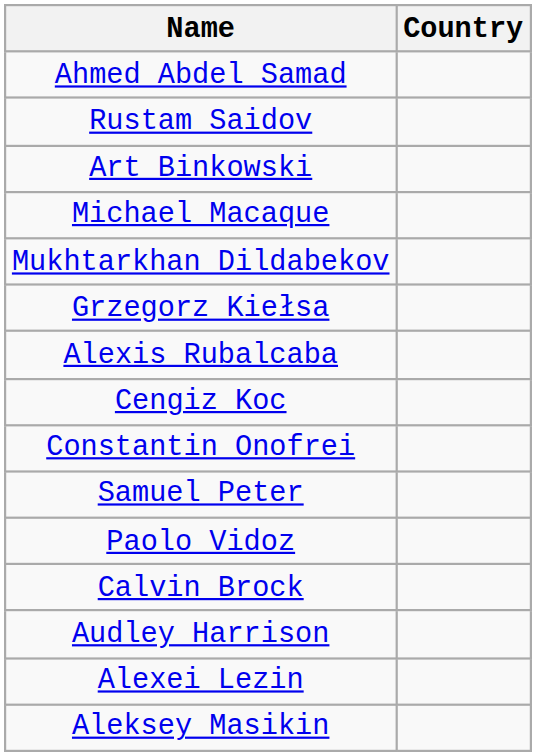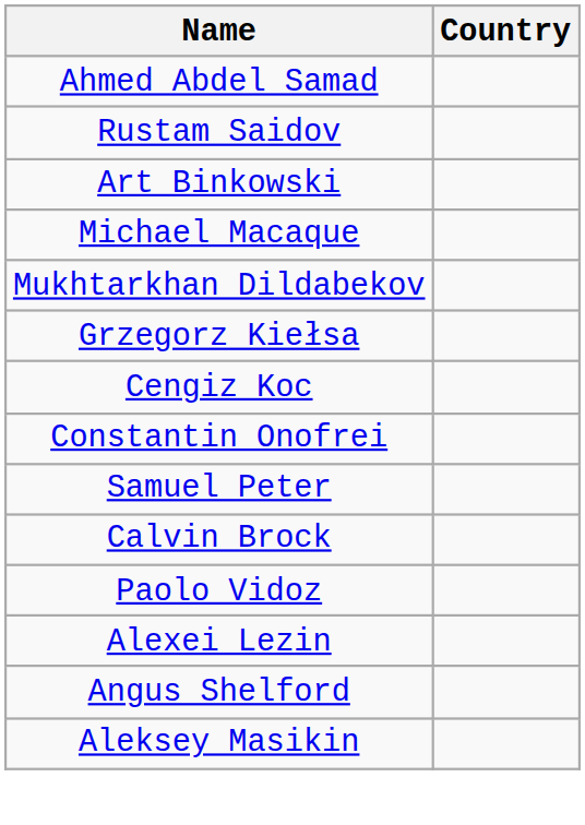 <table class="wikitable sortable  mw-collapsible mw-collapsed" style="text-align:center">
 <tr>
 <th>Name</th>
 <th>Country</th>
 </tr>
 <tr>
 <td><a href='#'>Ahmed Abdel Samad</a></td>
 <td></td>
 </tr>
 <tr>
 <td><a href='#'>Rustam Saidov</a></td>
 <td></td>
 </tr>
 <tr>
 <td><a href='#'>Art Binkowski</a></td>
 <td></td>
 </tr>
 <tr>
 <td><a href='#'>Michael Macaque</a></td>
 <td></td>
 </tr>
 <tr>
 <td><a href='#'>Mukhtarkhan Dildabekov</a></td>
 <td></td>
 </tr>
 <tr>
 <td><a href='#'>Grzegorz Kiełsa</a></td>
 <td></td>
 </tr>
 <tr>
-<td><a href='#'>Alexis Rubalcaba</a></td>
-<td></td>
-</tr>
-<tr>
 <td><a href='#'>Cengiz Koc</a></td>
 <td></td>
 </tr>
 <tr>
 <td><a href='#'>Constantin Onofrei</a></td>
 <td></td>
 </tr>
 <tr>
 <td><a href='#'>Samuel Peter</a></td>
 <td></td>
 </tr>
 <tr>
-<td><a href='#'>Paolo Vidoz</a></td>
-<td></td>
-</tr>
-<tr>
 <td><a href='#'>Calvin Brock</a></td>
 <td></td>
 </tr>
 <tr>
-<td><a href='#'>Audley Harrison</a></td>
+<td><a href='#'>Paolo Vidoz</a></td>
 <td></td>
 </tr>
 <tr>
 <td><a href='#'>Alexei Lezin</a></td>
 <td></td>
 </tr>
 <tr>
+<td><a href='#'>Angus Shelford</a></td>
+<td></td>
+</tr>
+<tr>
 <td><a href='#'>Aleksey Masikin</a></td>
 <td></td>
 </tr>
 </table>
